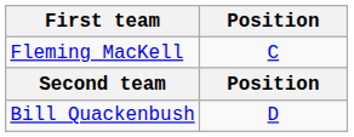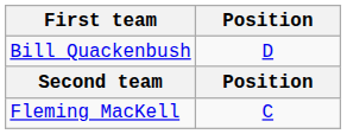 <table class="wikitable">
 <tr>
 <th>First team</th>
 <th>  Position  </th>
 </tr>
 <tr>
-<td><a href='#'>Fleming MacKell</a></td>
-<td align=center><a href='#'>C</a></td>
+<td><a href='#'>Bill Quackenbush</a></td>
+<td align=center><a href='#'>D</a></td>
 </tr>
 <tr>
 <th>Second team</th>
 <th>  Position  </th>
 </tr>
 <tr>
-<td><a href='#'>Bill Quackenbush</a></td>
-<td align=center><a href='#'>D</a></td>
+<td><a href='#'>Fleming MacKell</a></td>
+<td align=center><a href='#'>C</a></td>
 </tr>
 </table>
